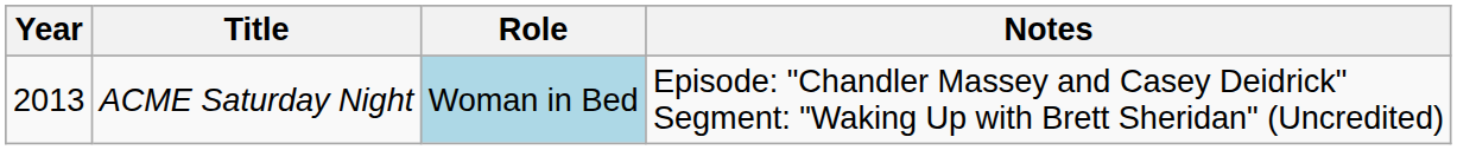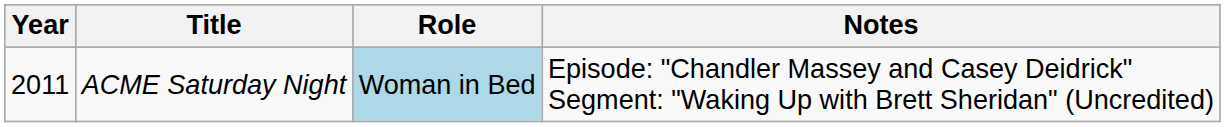 <table class="wikitable">
 <tr>
 <th>Year</th>
 <th>Title</th>
 <th>Role</th>
 <th>Notes</th>
 </tr>
 <tr>
-<td>2013</td>
+<td>2011</td>
 <td><em>ACME Saturday Night</em></td>
 <td style="background: lightblue;">Woman in Bed</td>
 <td>Episode: "Chandler Massey and Casey Deidrick"<br>Segment: "Waking Up with Brett Sheridan" (Uncredited)</td>
 </tr>
 </table>
